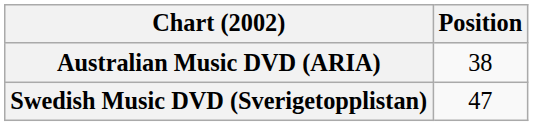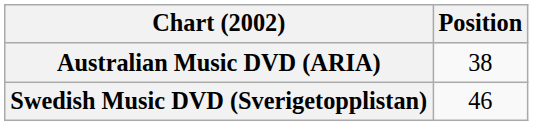 <table class="wikitable sortable plainrowheaders" style="text-align:center">
 <tr>
 <th scope="col">Chart (2002)</th>
 <th scope="col">Position</th>
 </tr>
 <tr>
 <th scope="row">Australian Music DVD (ARIA)</th>
 <td>38</td>
 </tr>
 <tr>
 <th scope="row">Swedish Music DVD (Sverigetopplistan)</th>
-<td>47</td>
+<td>46</td>
 </tr>
 </table>
